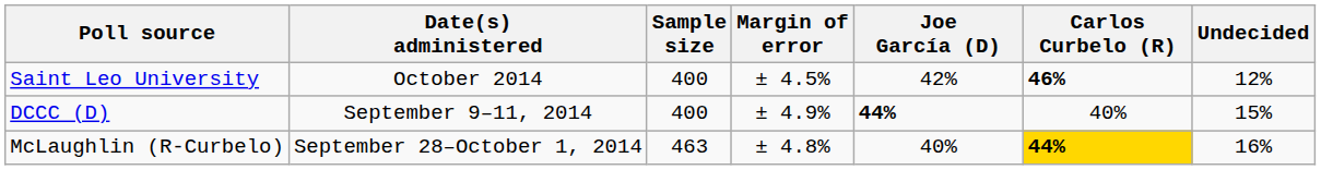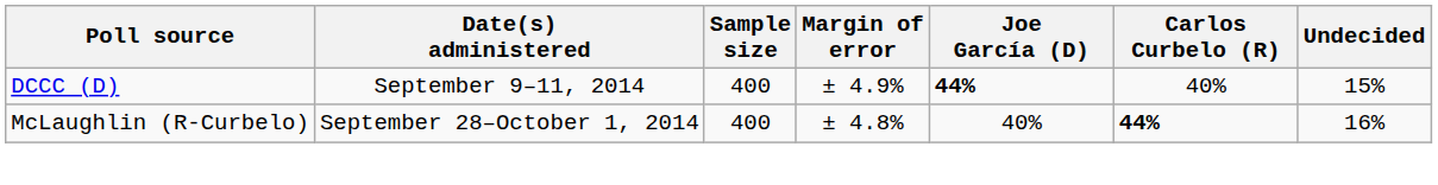 <table class="wikitable">
 <tr>
 <th>Poll source</th>
 <th>Date(s)<br>administered</th>
 <th>Sample<br>size</th>
 <th>Margin of<br>error</th>
 <th style="width:100px;">Joe<br>García (D)</th>
 <th style="width:100px;">Carlos<br>Curbelo (R)</th>
 <th>Undecided</th>
-</tr>
-<tr>
-<td><a href='#'>Saint Leo University</a></td>
-<td align=center>October 2014</td>
-<td align=center>400</td>
-<td align=center>± 4.5%</td>
-<td align=center>42%</td>
-<td><strong>46%</strong></td>
-<td align=center>12%</td>
 </tr>
 <tr>
 <td><a href='#'>DCCC (D)</a></td>
 <td align=center>September 9–11, 2014</td>
 <td align=center>400</td>
 <td align=center>± 4.9%</td>
 <td><strong>44%</strong></td>
 <td align=center>40%</td>
 <td align=center>15%</td>
 </tr>
 <tr>
 <td>McLaughlin (R-Curbelo)</td>
 <td align=center>September 28–October 1, 2014</td>
-<td align=center>463</td>
+<td align=center>400</td>
 <td align=center>± 4.8%</td>
 <td align=center>40%</td>
-<td style="background: gold;"><strong>44%</strong></td>
+<td><strong>44%</strong></td>
 <td align=center>16%</td>
 </tr>
 </table>
